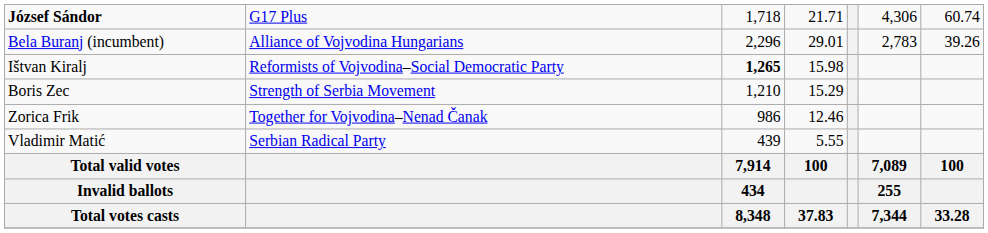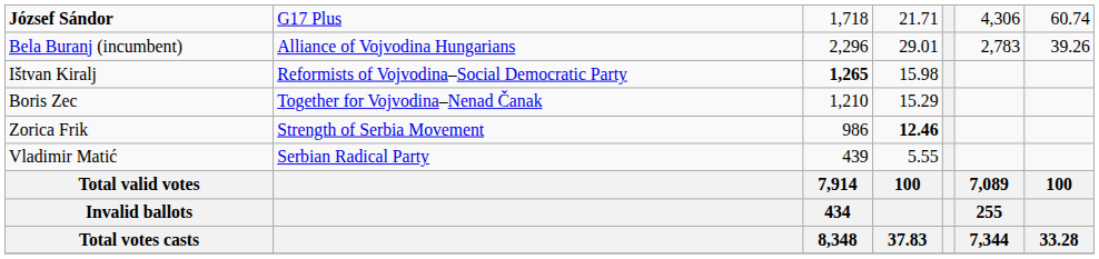 <table style="width:1000px;" class="wikitable">
 <tr>
 <td align="left"><strong>József Sándor</strong></td>
 <td align="left"><a href='#'>G17 Plus</a></td>
 <td align="right">1,718</td>
 <td align="right">21.71</td>
 <th align="left"></th>
 <td align="right">4,306</td>
 <td align="right">60.74</td>
 </tr>
 <tr>
 <td align="left"><a href='#'>Bela Buranj</a> (incumbent)</td>
 <td align="left"><a href='#'>Alliance of Vojvodina Hungarians</a></td>
 <td align="right">2,296</td>
 <td align="right">29.01</td>
 <th align="left"></th>
 <td align="right">2,783</td>
 <td align="right">39.26</td>
 </tr>
 <tr>
 <td align="left">Ištvan Kiralj</td>
 <td align="left"><a href='#'>Reformists of Vojvodina</a>–<a href='#'>Social Democratic Party</a></td>
 <td align="right"><strong>1,265</strong></td>
 <td align="right">15.98</td>
 <th align="left"></th>
 <td align="right"></td>
 <td align="right"></td>
 </tr>
 <tr>
 <td align="left">Boris Zec</td>
-<td align="left"><a href='#'>Strength of Serbia Movement</a></td>
+<td align="left"><a href='#'>Together for Vojvodina</a>–<a href='#'>Nenad Čanak</a></td>
 <td align="right">1,210</td>
 <td align="right">15.29</td>
 <th align="left"></th>
 <td align="right"></td>
 <td align="right"></td>
 </tr>
 <tr>
 <td align="left">Zorica Frik</td>
-<td align="left"><a href='#'>Together for Vojvodina</a>–<a href='#'>Nenad Čanak</a></td>
+<td align="left"><a href='#'>Strength of Serbia Movement</a></td>
 <td align="right">986</td>
-<td align="right">12.46</td>
+<td align="right"><strong>12.46</strong></td>
 <th align="left"></th>
 <td align="right"></td>
 <td align="right"></td>
 </tr>
 <tr>
 <td align="left">Vladimir Matić</td>
 <td align="left"><a href='#'>Serbian Radical Party</a></td>
 <td align="right">439</td>
 <td align="right">5.55</td>
 <th align="left"></th>
 <td align="right"></td>
 <td align="right"></td>
 </tr>
 <tr>
 <th align="left">Total valid votes</th>
 <th align="left"></th>
 <th align="right">7,914</th>
 <th align="right">100</th>
 <th align="left"></th>
 <th align="right">7,089</th>
 <th align="right">100</th>
 </tr>
 <tr>
 <th align="left">Invalid ballots</th>
 <th align="left"></th>
 <th align="right">434</th>
 <th align="right"></th>
 <th align="left"></th>
 <th align="right">255</th>
 <th align="right"></th>
 </tr>
 <tr>
 <th align="left">Total votes casts</th>
 <th align="left"></th>
 <th align="right">8,348</th>
 <th align="right">37.83</th>
 <th align="left"></th>
 <th align="right">7,344</th>
 <th align="right">33.28</th>
 </tr>
 <tr>
 </tr>
 </table>
